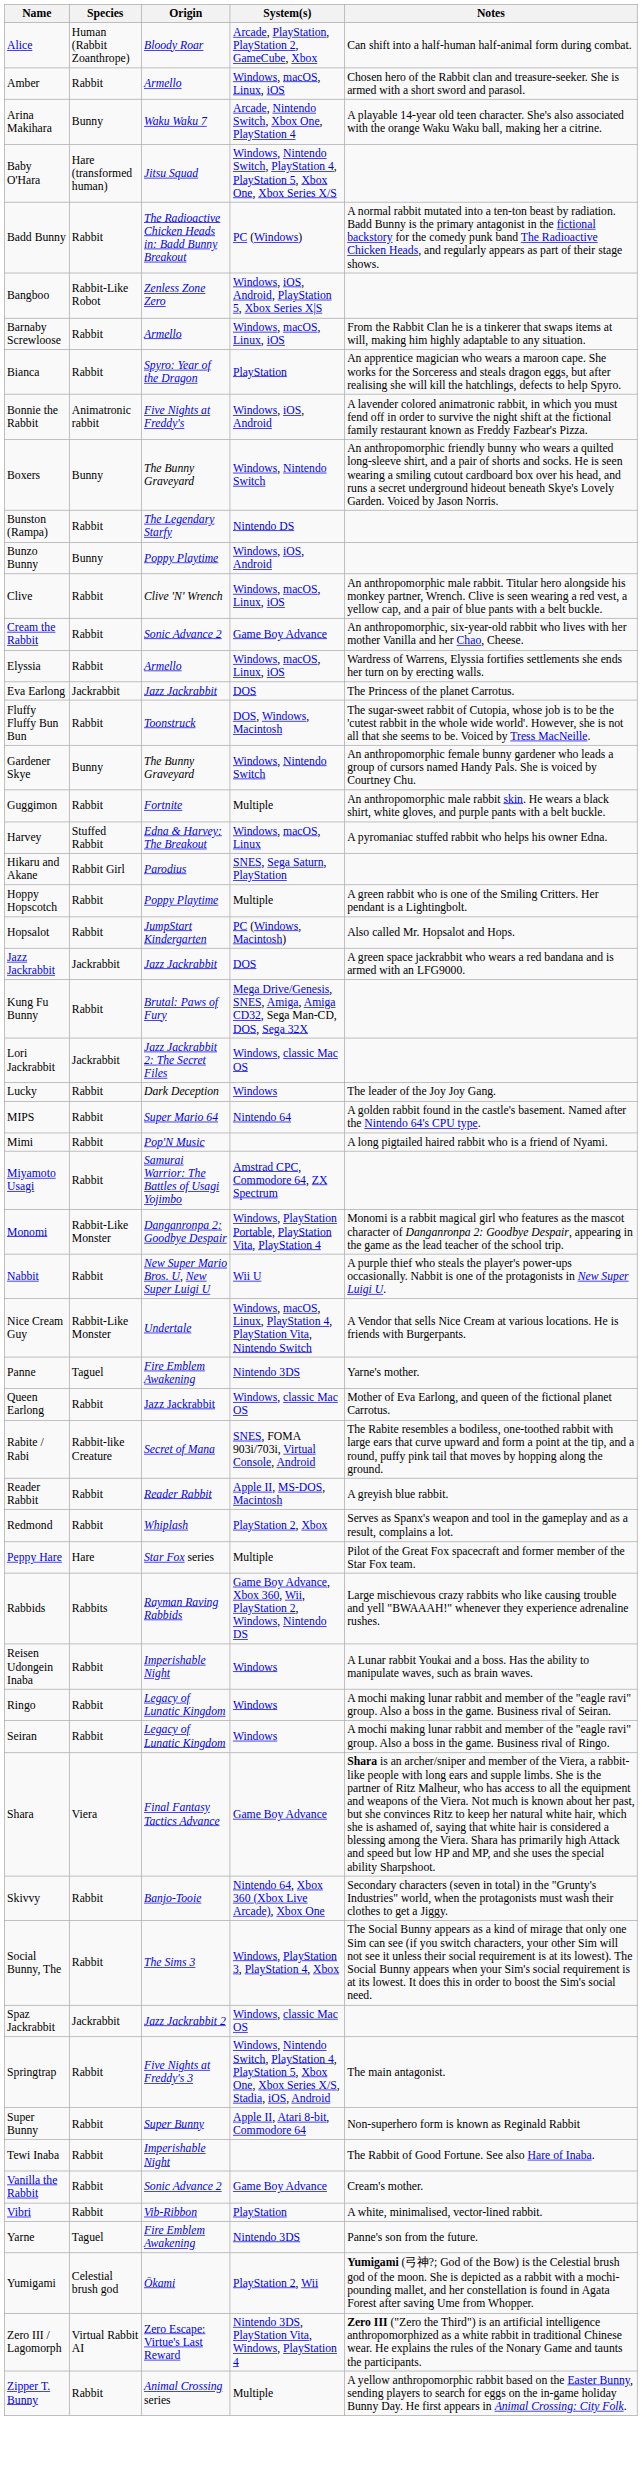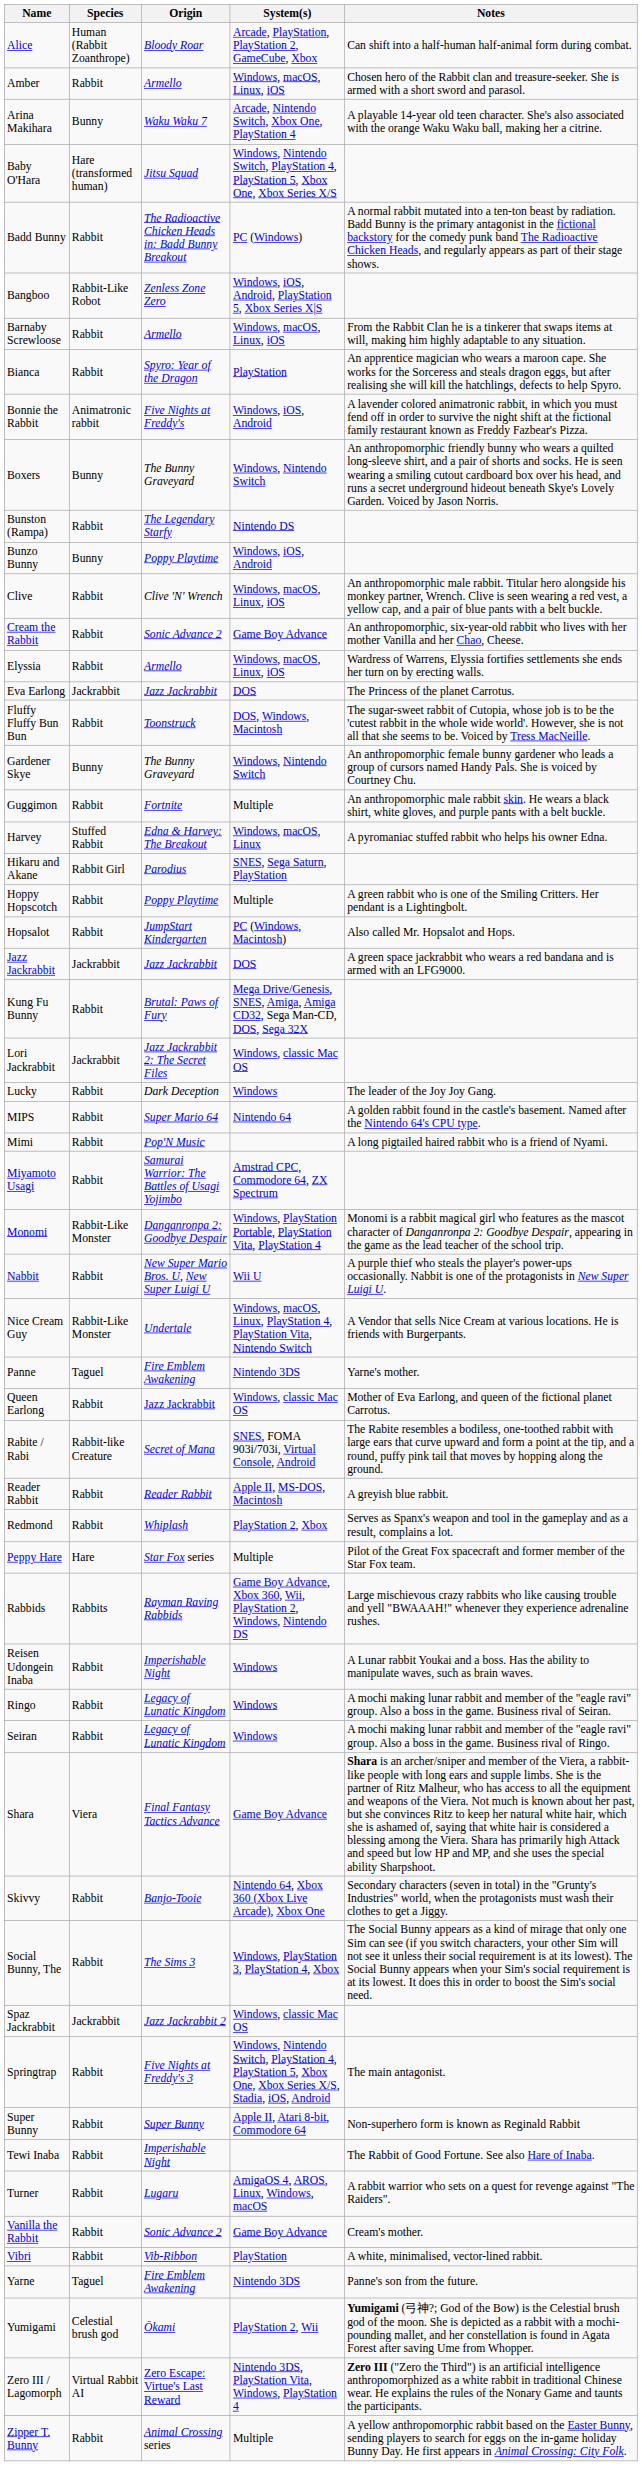 <table class="wikitable sortable sticky-header">
 <tr>
 <th>Name</th>
 <th>Species</th>
 <th>Origin</th>
 <th>System(s)</th>
 <th>Notes</th>
 </tr>
 <tr>
 <td><a href='#'>Alice</a></td>
 <td>Human (Rabbit Zoanthrope)</td>
 <td><em><a href='#'>Bloody Roar</a></em></td>
 <td><a href='#'>Arcade</a>, <a href='#'>PlayStation</a>, <a href='#'>PlayStation 2</a>, <a href='#'>GameCube</a>, <a href='#'>Xbox</a></td>
 <td>Can shift into a half-human half-animal form during combat.</td>
 </tr>
 <tr>
 <td>Amber</td>
 <td>Rabbit</td>
 <td><em><a href='#'>Armello</a></em></td>
 <td><a href='#'>Windows</a>, <a href='#'>macOS</a>, <a href='#'>Linux</a>, <a href='#'>iOS</a></td>
 <td>Chosen hero of the Rabbit clan and treasure-seeker. She is armed with a short sword and parasol.</td>
 </tr>
 <tr>
 <td>Arina Makihara</td>
 <td>Bunny</td>
 <td><em><a href='#'>Waku Waku 7</a></em></td>
 <td><a href='#'>Arcade</a>, <a href='#'>Nintendo Switch</a>, <a href='#'>Xbox One</a>, <a href='#'>PlayStation 4</a></td>
 <td>A playable 14-year old teen character. She's also associated with the orange Waku Waku ball, making her a citrine.</td>
 </tr>
 <tr>
 <td>Baby O'Hara</td>
 <td>Hare (transformed human)</td>
 <td><em><a href='#'>Jitsu Squad</a></em></td>
 <td><a href='#'>Windows</a>, <a href='#'>Nintendo Switch</a>, <a href='#'>PlayStation 4</a>, <a href='#'>PlayStation 5</a>, <a href='#'>Xbox One</a>, <a href='#'>Xbox Series X/S</a></td>
 </tr>
 <tr>
 <td>Badd Bunny</td>
 <td>Rabbit</td>
 <td><em><a href='#'>The Radioactive Chicken Heads in: Badd Bunny Breakout</a></em></td>
 <td><a href='#'>PC</a> (<a href='#'>Windows</a>)</td>
 <td>A normal rabbit mutated into a ten-ton beast by radiation. Badd Bunny is the primary antagonist in the <a href='#'>fictional backstory</a> for the comedy punk band <a href='#'>The Radioactive Chicken Heads</a>, and regularly appears as part of their stage shows.</td>
 </tr>
 <tr>
 <td>Bangboo</td>
 <td>Rabbit-Like Robot</td>
 <td><em><a href='#'>Zenless Zone Zero</a></em></td>
 <td><a href='#'>Windows</a>, <a href='#'>iOS</a>, <a href='#'>Android</a>, <a href='#'>PlayStation 5</a>, <a href='#'>Xbox Series X|S</a></td>
 <td></td>
 </tr>
 <tr>
 <td>Barnaby Screwloose</td>
 <td>Rabbit</td>
 <td><em><a href='#'>Armello</a></em></td>
 <td><a href='#'>Windows</a>, <a href='#'>macOS</a>, <a href='#'>Linux</a>, <a href='#'>iOS</a></td>
 <td>From the Rabbit Clan he is a tinkerer that swaps items at will, making him highly adaptable to any situation.</td>
 </tr>
 <tr>
 <td>Bianca</td>
 <td>Rabbit</td>
 <td><em><a href='#'>Spyro: Year of the Dragon</a></em></td>
 <td><a href='#'>PlayStation</a></td>
 <td>An apprentice magician who wears a maroon cape. She works for the Sorceress and steals dragon eggs, but after realising she will kill the hatchlings, defects to help Spyro.</td>
 </tr>
 <tr>
 <td>Bonnie the Rabbit</td>
 <td>Animatronic rabbit</td>
 <td><em><a href='#'>Five Nights at Freddy's</a></em></td>
 <td><a href='#'>Windows</a>, <a href='#'>iOS</a>, <a href='#'>Android</a></td>
 <td>A lavender colored animatronic rabbit, in which you must fend off in order to survive the night shift at the fictional family restaurant known as Freddy Fazbear's Pizza.</td>
 </tr>
 <tr>
 <td>Boxers</td>
 <td>Bunny</td>
 <td><em>The Bunny Graveyard</em></td>
 <td><a href='#'>Windows</a>, <a href='#'>Nintendo Switch</a></td>
 <td>An anthropomorphic friendly bunny who wears a quilted long-sleeve shirt, and a pair of shorts and socks. He is seen wearing a smiling cutout cardboard box over his head, and runs a secret underground hideout beneath Skye's Lovely Garden. Voiced by Jason Norris.</td>
 </tr>
 <tr>
 <td>Bunston (Rampa)</td>
 <td>Rabbit</td>
 <td><em><a href='#'>The Legendary Starfy</a></em></td>
 <td><a href='#'>Nintendo DS</a></td>
 <td></td>
 </tr>
 <tr>
 <td>Bunzo Bunny</td>
 <td>Bunny</td>
 <td><em><a href='#'>Poppy Playtime</a></em></td>
 <td><a href='#'>Windows</a>, <a href='#'>iOS</a>, <a href='#'>Android</a></td>
 <td></td>
 </tr>
 <tr>
 <td>Clive</td>
 <td>Rabbit</td>
 <td><em>Clive 'N' Wrench</em></td>
 <td><a href='#'>Windows</a>, <a href='#'>macOS</a>, <a href='#'>Linux</a>, <a href='#'>iOS</a></td>
 <td>An anthropomorphic male rabbit. Titular hero alongside his monkey partner, Wrench. Clive is seen wearing a red vest, a yellow cap, and a pair of blue pants with a belt buckle.</td>
 </tr>
 <tr>
 <td><a href='#'>Cream the Rabbit</a></td>
 <td>Rabbit</td>
 <td><em><a href='#'>Sonic Advance 2</a></em></td>
 <td><a href='#'>Game Boy Advance</a></td>
 <td>An anthropomorphic, six-year-old rabbit who lives with her mother Vanilla and her <a href='#'>Chao</a>, Cheese.</td>
 </tr>
 <tr>
 <td>Elyssia</td>
 <td>Rabbit</td>
 <td><em><a href='#'>Armello</a></em></td>
 <td><a href='#'>Windows</a>, <a href='#'>macOS</a>, <a href='#'>Linux</a>, <a href='#'>iOS</a></td>
 <td>Wardress of Warrens, Elyssia fortifies settlements she ends her turn on by erecting walls.</td>
 </tr>
 <tr>
 <td>Eva Earlong</td>
 <td>Jackrabbit</td>
 <td><em><a href='#'>Jazz Jackrabbit</a></em></td>
 <td><a href='#'>DOS</a></td>
 <td>The Princess of the planet Carrotus.</td>
 </tr>
 <tr>
 <td>Fluffy Fluffy Bun Bun</td>
 <td>Rabbit</td>
 <td><em><a href='#'>Toonstruck</a></em></td>
 <td><a href='#'>DOS</a>, <a href='#'>Windows</a>, <a href='#'>Macintosh</a></td>
 <td>The sugar-sweet rabbit of Cutopia, whose job is to be the 'cutest rabbit in the whole wide world'. However, she is not all that she seems to be. Voiced by <a href='#'>Tress MacNeille</a>.</td>
 </tr>
 <tr>
 <td>Gardener Skye</td>
 <td>Bunny</td>
 <td><em>The Bunny Graveyard</em></td>
 <td><a href='#'>Windows</a>, <a href='#'>Nintendo Switch</a></td>
 <td>An anthropomorphic female bunny gardener who leads a group of cursors named Handy Pals. She is voiced by Courtney Chu.</td>
 </tr>
 <tr>
 <td>Guggimon</td>
 <td>Rabbit</td>
 <td><em><a href='#'>Fortnite</a></em></td>
 <td>Multiple</td>
 <td>An anthropomorphic male rabbit <a href='#'>skin</a>. He wears a black shirt, white gloves, and purple pants with a belt buckle.</td>
 </tr>
 <tr>
 <td>Harvey</td>
 <td>Stuffed Rabbit</td>
 <td><em><a href='#'>Edna & Harvey: The Breakout</a></em></td>
 <td><a href='#'>Windows</a>, <a href='#'>macOS</a>, <a href='#'>Linux</a></td>
 <td>A pyromaniac stuffed rabbit who helps his owner Edna.</td>
 </tr>
 <tr>
 <td>Hikaru and Akane</td>
 <td>Rabbit Girl</td>
 <td><em><a href='#'>Parodius</a></em></td>
 <td><a href='#'>SNES</a>, <a href='#'>Sega Saturn</a>, <a href='#'>PlayStation</a></td>
 <td></td>
 </tr>
 <tr>
 <td>Hoppy Hopscotch</td>
 <td>Rabbit</td>
 <td><em><a href='#'>Poppy Playtime</a></em></td>
 <td>Multiple</td>
 <td>A green rabbit who is one of the Smiling Critters. Her pendant is a Lightingbolt.</td>
 </tr>
 <tr>
 <td>Hopsalot</td>
 <td>Rabbit</td>
 <td><em><a href='#'>JumpStart Kindergarten</a></em></td>
 <td><a href='#'>PC</a> (<a href='#'>Windows</a>, <a href='#'>Macintosh</a>)</td>
 <td>Also called Mr. Hopsalot and Hops.</td>
 </tr>
 <tr>
 <td><a href='#'>Jazz Jackrabbit</a></td>
 <td>Jackrabbit</td>
 <td><em><a href='#'>Jazz Jackrabbit</a></em></td>
 <td><a href='#'>DOS</a></td>
 <td>A green space jackrabbit who wears a red bandana and is armed with an LFG9000.</td>
 </tr>
 <tr>
 <td>Kung Fu Bunny</td>
 <td>Rabbit</td>
 <td><em><a href='#'>Brutal: Paws of Fury</a></em></td>
 <td><a href='#'>Mega Drive/Genesis</a>, <a href='#'>SNES</a>, <a href='#'>Amiga</a>, <a href='#'>Amiga CD32</a>, Sega Man-CD, <a href='#'>DOS</a>, <a href='#'>Sega 32X</a></td>
 <td></td>
 </tr>
 <tr>
 <td>Lori Jackrabbit</td>
 <td>Jackrabbit</td>
 <td><em><a href='#'>Jazz Jackrabbit 2: The Secret Files</a></em></td>
 <td><a href='#'>Windows</a>, <a href='#'>classic Mac OS</a></td>
 <td></td>
 </tr>
 <tr>
 <td>Lucky</td>
 <td>Rabbit</td>
 <td><em>Dark Deception</em></td>
 <td><a href='#'>Windows</a></td>
 <td>The leader of the Joy Joy Gang.</td>
 </tr>
 <tr>
 <td>MIPS</td>
 <td>Rabbit</td>
 <td><em><a href='#'>Super Mario 64</a></em></td>
 <td><a href='#'>Nintendo 64</a></td>
 <td>A golden rabbit found in the castle's basement. Named after the <a href='#'>Nintendo 64's CPU type</a>.</td>
 </tr>
 <tr>
 <td>Mimi</td>
 <td>Rabbit</td>
 <td><em><a href='#'>Pop'N Music</a></em></td>
 <td></td>
 <td>A long pigtailed haired rabbit who is a friend of Nyami.</td>
 </tr>
 <tr>
 <td><a href='#'>Miyamoto Usagi</a></td>
 <td>Rabbit</td>
 <td><em><a href='#'>Samurai Warrior: The Battles of Usagi Yojimbo</a></em></td>
 <td><a href='#'>Amstrad CPC</a>, <a href='#'>Commodore 64</a>, <a href='#'>ZX Spectrum</a></td>
 <td></td>
 </tr>
 <tr>
 <td><a href='#'>Monomi</a></td>
 <td>Rabbit-Like Monster</td>
 <td><em><a href='#'>Danganronpa 2: Goodbye Despair</a></em></td>
 <td><a href='#'>Windows</a>, <a href='#'>PlayStation Portable</a>, <a href='#'>PlayStation Vita</a>, <a href='#'>PlayStation 4</a></td>
 <td>Monomi is a rabbit magical girl who features as the mascot character of <em>Danganronpa 2: Goodbye Despair</em>, appearing in the game as the lead teacher of the school trip.</td>
 </tr>
 <tr>
 <td><a href='#'>Nabbit</a></td>
 <td>Rabbit</td>
 <td><em><a href='#'>New Super Mario Bros. U</a></em>, <em><a href='#'>New Super Luigi U</a></em></td>
 <td><a href='#'>Wii U</a></td>
 <td>A purple thief who steals the player's power-ups occasionally. Nabbit is one of the protagonists in <em><a href='#'>New Super Luigi U</a></em>.</td>
 </tr>
 <tr>
 <td>Nice Cream Guy</td>
 <td>Rabbit-Like Monster</td>
 <td><em><a href='#'>Undertale</a></em></td>
 <td><a href='#'>Windows</a>, <a href='#'>macOS</a>, <a href='#'>Linux</a>, <a href='#'>PlayStation 4</a>, <a href='#'>PlayStation Vita</a>, <a href='#'>Nintendo Switch</a></td>
 <td>A Vendor that sells Nice Cream at various locations. He is friends with Burgerpants.</td>
 </tr>
 <tr>
 <td>Panne</td>
 <td>Taguel</td>
 <td><em><a href='#'>Fire Emblem Awakening</a></em></td>
 <td><a href='#'>Nintendo 3DS</a></td>
 <td>Yarne's mother.</td>
 </tr>
 <tr>
 <td>Queen Earlong</td>
 <td>Rabbit</td>
 <td><a href='#'>Jazz Jackrabbit</a></td>
 <td><a href='#'>Windows</a>, <a href='#'>classic Mac OS</a></td>
 <td>Mother of Eva Earlong, and queen of the fictional planet Carrotus.</td>
 </tr>
 <tr>
 <td>Rabite / Rabi</td>
 <td>Rabbit-like Creature</td>
 <td><em><a href='#'>Secret of Mana</a></em></td>
 <td><a href='#'>SNES</a>, FOMA 903i/703i, <a href='#'>Virtual Console</a>, <a href='#'>Android</a></td>
 <td>The Rabite resembles a bodiless, one-toothed rabbit with large ears that curve upward and form a point at the tip, and a round, puffy pink tail that moves by hopping along the ground.</td>
 </tr>
 <tr>
 <td>Reader Rabbit</td>
 <td>Rabbit</td>
 <td><em><a href='#'>Reader Rabbit</a></em></td>
 <td><a href='#'>Apple II</a>, <a href='#'>MS-DOS</a>, <a href='#'>Macintosh</a></td>
 <td>A greyish blue rabbit.</td>
 </tr>
 <tr>
 <td>Redmond</td>
 <td>Rabbit</td>
 <td><em><a href='#'>Whiplash</a></em></td>
 <td><a href='#'>PlayStation 2</a>, <a href='#'>Xbox</a></td>
 <td>Serves as Spanx's weapon and tool in the gameplay and as a result, complains a lot.</td>
 </tr>
 <tr>
 <td><a href='#'>Peppy Hare</a></td>
 <td>Hare</td>
 <td><em><a href='#'>Star Fox</a></em> series</td>
 <td>Multiple</td>
 <td>Pilot of the Great Fox spacecraft and former member of the Star Fox team.</td>
 </tr>
 <tr>
 <td>Rabbids</td>
 <td>Rabbits</td>
 <td><em><a href='#'>Rayman Raving Rabbids</a></em></td>
 <td><a href='#'>Game Boy Advance</a>, <a href='#'>Xbox 360</a>, <a href='#'>Wii</a>, <a href='#'>PlayStation 2</a>, <a href='#'>Windows</a>, <a href='#'>Nintendo DS</a></td>
 <td>Large mischievous crazy rabbits who like causing trouble and yell "BWAAAH!" whenever they experience adrenaline rushes.</td>
 </tr>
 <tr>
 <td>Reisen Udongein Inaba</td>
 <td>Rabbit</td>
 <td><em><a href='#'>Imperishable Night</a></em></td>
 <td><a href='#'>Windows</a></td>
 <td>A Lunar rabbit Youkai and a boss. Has the ability to manipulate waves, such as brain waves.</td>
 </tr>
 <tr>
 <td>Ringo</td>
 <td>Rabbit</td>
 <td><em><a href='#'>Legacy of Lunatic Kingdom</a></em></td>
 <td><a href='#'>Windows</a></td>
 <td>A mochi making lunar rabbit and member of the "eagle ravi" group. Also a boss in the game. Business rival of Seiran.</td>
 </tr>
 <tr>
 <td>Seiran</td>
 <td>Rabbit</td>
 <td><em><a href='#'>Legacy of Lunatic Kingdom</a></em></td>
 <td><a href='#'>Windows</a></td>
 <td>A mochi making lunar rabbit and member of the "eagle ravi" group. Also a boss in the game. Business rival of Ringo.</td>
 </tr>
 <tr>
 <td>Shara</td>
 <td>Viera</td>
 <td><em><a href='#'>Final Fantasy Tactics Advance</a></em></td>
 <td><a href='#'>Game Boy Advance</a></td>
 <td><strong>Shara</strong> is an archer/sniper and member of the Viera, a rabbit-like people with long ears and supple limbs. She is the partner of Ritz Malheur, who has access to all the equipment and weapons of the Viera. Not much is known about her past, but she convinces Ritz to keep her natural white hair, which she is ashamed of, saying that white hair is considered a blessing among the Viera. Shara has primarily high Attack and speed but low HP and MP, and she uses the special ability Sharpshoot.</td>
 </tr>
 <tr>
 <td>Skivvy</td>
 <td>Rabbit</td>
 <td><em><a href='#'>Banjo-Tooie</a></em></td>
 <td><a href='#'>Nintendo 64</a>, <a href='#'>Xbox 360 (Xbox Live Arcade)</a>, <a href='#'>Xbox One</a></td>
 <td>Secondary characters (seven in total) in the "Grunty's Industries" world, when the protagonists must wash their clothes to get a Jiggy.</td>
 </tr>
 <tr>
 <td>Social Bunny, The</td>
 <td>Rabbit</td>
 <td><em><a href='#'>The Sims 3</a></em></td>
 <td><a href='#'>Windows</a>, <a href='#'>PlayStation 3</a>, <a href='#'>PlayStation 4</a>, <a href='#'>Xbox</a></td>
 <td>The Social Bunny appears as a kind of mirage that only one Sim can see (if you switch characters, your other Sim will not see it unless their social requirement is at its lowest). The Social Bunny appears when your Sim's social requirement is at its lowest. It does this in order to boost the Sim's social need.</td>
 </tr>
 <tr>
 <td>Spaz Jackrabbit</td>
 <td>Jackrabbit</td>
 <td><em><a href='#'>Jazz Jackrabbit 2</a></em></td>
 <td><a href='#'>Windows</a>, <a href='#'>classic Mac OS</a></td>
 <td></td>
 </tr>
 <tr>
 <td>Springtrap</td>
 <td>Rabbit</td>
 <td><em><a href='#'>Five Nights at Freddy's 3</a></em></td>
 <td><a href='#'>Windows</a>, <a href='#'>Nintendo Switch</a>, <a href='#'>PlayStation 4</a>, <a href='#'>PlayStation 5</a>, <a href='#'>Xbox One</a>, <a href='#'>Xbox Series X/S</a>, <a href='#'>Stadia</a>, <a href='#'>iOS</a>, <a href='#'>Android</a></td>
 <td>The main antagonist.</td>
 </tr>
 <tr>
 <td>Super Bunny</td>
 <td>Rabbit</td>
 <td><em><a href='#'>Super Bunny</a></em></td>
 <td><a href='#'>Apple II</a>, <a href='#'>Atari 8-bit</a>, <a href='#'>Commodore 64</a></td>
 <td>Non-superhero form is known as Reginald Rabbit</td>
 </tr>
 <tr>
 <td>Tewi Inaba</td>
 <td>Rabbit</td>
 <td><em><a href='#'>Imperishable Night</a></em></td>
 <td></td>
 <td>The Rabbit of Good Fortune. See also <a href='#'>Hare of Inaba</a>.</td>
 </tr>
 <tr>
+<td>Turner</td>
+<td>Rabbit</td>
+<td><em><a href='#'>Lugaru</a></em></td>
+<td><a href='#'>AmigaOS 4</a>, <a href='#'>AROS</a>, <a href='#'>Linux</a>, <a href='#'>Windows</a>, <a href='#'>macOS</a></td>
+<td>A rabbit warrior who sets on a quest for revenge against "The Raiders".</td>
+</tr>
+<tr>
 <td><a href='#'>Vanilla the Rabbit</a></td>
 <td>Rabbit</td>
 <td><em><a href='#'>Sonic Advance 2</a></em></td>
 <td><a href='#'>Game Boy Advance</a></td>
 <td>Cream's mother.</td>
 </tr>
 <tr>
 <td><a href='#'>Vibri</a></td>
 <td>Rabbit</td>
 <td><em><a href='#'>Vib-Ribbon</a></em></td>
 <td><a href='#'>PlayStation</a></td>
 <td>A white, minimalised, vector-lined rabbit.</td>
 </tr>
 <tr>
 <td>Yarne</td>
 <td>Taguel</td>
 <td><em><a href='#'>Fire Emblem Awakening</a></em></td>
 <td><a href='#'>Nintendo 3DS</a></td>
 <td>Panne's son from the future.</td>
 </tr>
 <tr>
 <td>Yumigami</td>
 <td>Celestial brush god</td>
 <td><em><a href='#'>Ōkami</a></em></td>
 <td><a href='#'>PlayStation 2</a>, <a href='#'>Wii</a></td>
 <td><strong>Yumigami</strong> (弓神?; God of the Bow) is the Celestial brush god of the moon. She is depicted as a rabbit with a mochi-pounding mallet, and her constellation is found in Agata Forest after saving Ume from Whopper.</td>
 </tr>
 <tr>
 <td>Zero III / Lagomorph</td>
 <td>Virtual Rabbit AI</td>
 <td><a href='#'>Zero Escape: Virtue's Last Reward</a></td>
 <td><a href='#'>Nintendo 3DS</a>, <a href='#'>PlayStation Vita</a>, <a href='#'>Windows</a>, <a href='#'>PlayStation 4</a></td>
 <td><strong>Zero III</strong> ("Zero the Third") is an artificial intelligence anthropomorphized as a white rabbit in traditional Chinese wear. He explains the rules of the Nonary Game and taunts the participants.</td>
 </tr>
 <tr>
 <td><a href='#'>Zipper T. Bunny</a></td>
 <td>Rabbit</td>
 <td><em><a href='#'>Animal Crossing</a></em> series</td>
 <td>Multiple</td>
 <td>A yellow anthropomorphic rabbit based on the <a href='#'>Easter Bunny</a>, sending players to search for eggs on the in-game holiday Bunny Day. He first appears in <em><a href='#'>Animal Crossing: City Folk</a></em>.</td>
 </tr>
 </table>
